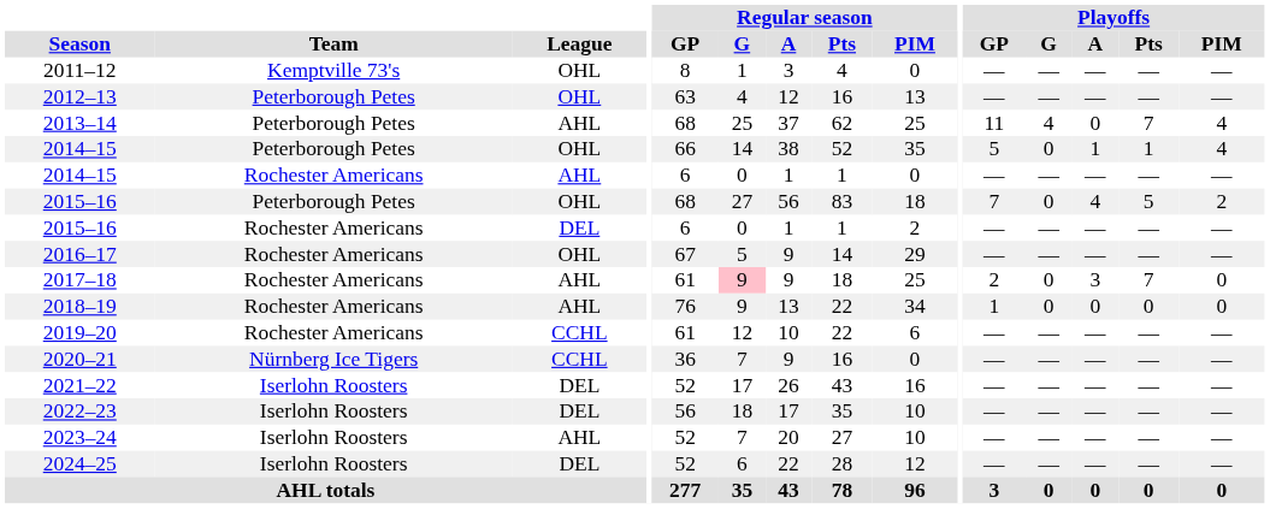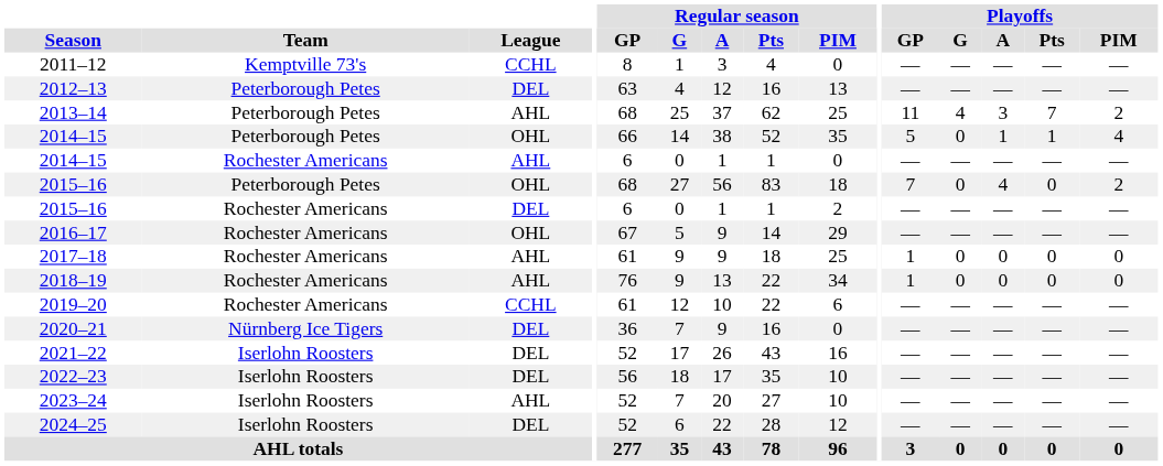 <table border="0" cellpadding="1" cellspacing="0" style="text-align:center; width:60em">
 <tr bgcolor="#e0e0e0">
 <th colspan="3" bgcolor="#ffffff"></th>
 <th rowspan="99" bgcolor="#ffffff"></th>
 <th colspan="5"><a href='#'>Regular season</a></th>
 <th rowspan="99" bgcolor="#ffffff"></th>
 <th colspan="5"><a href='#'>Playoffs</a></th>
 </tr>
 <tr bgcolor="#e0e0e0">
 <th><a href='#'>Season</a></th>
 <th>Team</th>
 <th>League</th>
 <th>GP</th>
 <th><a href='#'>G</a></th>
 <th><a href='#'>A</a></th>
 <th><a href='#'>Pts</a></th>
 <th><a href='#'>PIM</a></th>
 <th>GP</th>
 <th>G</th>
 <th>A</th>
 <th>Pts</th>
 <th>PIM</th>
 </tr>
 <tr>
 <td>2011–12</td>
 <td><a href='#'>Kemptville 73's</a></td>
-<td>OHL</td>
+<td><a href='#'>CCHL</a></td>
 <td>8</td>
 <td>1</td>
 <td>3</td>
 <td>4</td>
 <td>0</td>
 <td>—</td>
 <td>—</td>
 <td>—</td>
 <td>—</td>
 <td>—</td>
 </tr>
 <tr bgcolor="#f0f0f0">
 <td><a href='#'>2012–13</a></td>
 <td><a href='#'>Peterborough Petes</a></td>
-<td><a href='#'>OHL</a></td>
+<td><a href='#'>DEL</a></td>
 <td>63</td>
 <td>4</td>
 <td>12</td>
 <td>16</td>
 <td>13</td>
 <td>—</td>
 <td>—</td>
 <td>—</td>
 <td>—</td>
 <td>—</td>
 </tr>
 <tr>
 <td><a href='#'>2013–14</a></td>
 <td>Peterborough Petes</td>
 <td>AHL</td>
 <td>68</td>
 <td>25</td>
 <td>37</td>
 <td>62</td>
 <td>25</td>
 <td>11</td>
 <td>4</td>
-<td>0</td>
+<td>3</td>
 <td>7</td>
-<td>4</td>
+<td>2</td>
 </tr>
 <tr bgcolor="#f0f0f0">
 <td><a href='#'>2014–15</a></td>
 <td>Peterborough Petes</td>
 <td>OHL</td>
 <td>66</td>
 <td>14</td>
 <td>38</td>
 <td>52</td>
 <td>35</td>
 <td>5</td>
 <td>0</td>
 <td>1</td>
 <td>1</td>
 <td>4</td>
 </tr>
 <tr>
 <td><a href='#'>2014–15</a></td>
 <td><a href='#'>Rochester Americans</a></td>
 <td><a href='#'>AHL</a></td>
 <td>6</td>
 <td>0</td>
 <td>1</td>
 <td>1</td>
 <td>0</td>
 <td>—</td>
 <td>—</td>
 <td>—</td>
 <td>—</td>
 <td>—</td>
 </tr>
 <tr bgcolor="#f0f0f0">
 <td><a href='#'>2015–16</a></td>
 <td>Peterborough Petes</td>
 <td>OHL</td>
 <td>68</td>
 <td>27</td>
 <td>56</td>
 <td>83</td>
 <td>18</td>
 <td>7</td>
 <td>0</td>
 <td>4</td>
-<td>5</td>
+<td>0</td>
 <td>2</td>
 </tr>
 <tr>
 <td><a href='#'>2015–16</a></td>
 <td>Rochester Americans</td>
 <td><a href='#'>DEL</a></td>
 <td>6</td>
 <td>0</td>
 <td>1</td>
 <td>1</td>
 <td>2</td>
 <td>—</td>
 <td>—</td>
 <td>—</td>
 <td>—</td>
 <td>—</td>
 </tr>
 <tr bgcolor="#f0f0f0">
 <td><a href='#'>2016–17</a></td>
 <td>Rochester Americans</td>
 <td>OHL</td>
 <td>67</td>
 <td>5</td>
 <td>9</td>
 <td>14</td>
 <td>29</td>
 <td>—</td>
 <td>—</td>
 <td>—</td>
 <td>—</td>
 <td>—</td>
 </tr>
 <tr>
 <td><a href='#'>2017–18</a></td>
 <td>Rochester Americans</td>
 <td>AHL</td>
 <td>61</td>
-<td style="background: pink;">9</td>
+<td>9</td>
 <td>9</td>
 <td>18</td>
 <td>25</td>
-<td>2</td>
+<td>1</td>
 <td>0</td>
-<td>3</td>
-<td>7</td>
+<td>0</td>
+<td>0</td>
 <td>0</td>
 </tr>
 <tr bgcolor="#f0f0f0">
 <td><a href='#'>2018–19</a></td>
 <td>Rochester Americans</td>
 <td>AHL</td>
 <td>76</td>
 <td>9</td>
 <td>13</td>
 <td>22</td>
 <td>34</td>
 <td>1</td>
 <td>0</td>
 <td>0</td>
 <td>0</td>
 <td>0</td>
 </tr>
 <tr>
 <td><a href='#'>2019–20</a></td>
 <td>Rochester Americans</td>
 <td><a href='#'>CCHL</a></td>
 <td>61</td>
 <td>12</td>
 <td>10</td>
 <td>22</td>
 <td>6</td>
 <td>—</td>
 <td>—</td>
 <td>—</td>
 <td>—</td>
 <td>—</td>
 </tr>
 <tr bgcolor="#f0f0f0">
 <td><a href='#'>2020–21</a></td>
 <td><a href='#'>Nürnberg Ice Tigers</a></td>
-<td><a href='#'>CCHL</a></td>
+<td><a href='#'>DEL</a></td>
 <td>36</td>
 <td>7</td>
 <td>9</td>
 <td>16</td>
 <td>0</td>
 <td>—</td>
 <td>—</td>
 <td>—</td>
 <td>—</td>
 <td>—</td>
 </tr>
 <tr>
 <td><a href='#'>2021–22</a></td>
 <td><a href='#'>Iserlohn Roosters</a></td>
 <td>DEL</td>
 <td>52</td>
 <td>17</td>
 <td>26</td>
 <td>43</td>
 <td>16</td>
 <td>—</td>
 <td>—</td>
 <td>—</td>
 <td>—</td>
 <td>—</td>
 </tr>
 <tr bgcolor="#f0f0f0">
 <td><a href='#'>2022–23</a></td>
 <td>Iserlohn Roosters</td>
 <td>DEL</td>
 <td>56</td>
 <td>18</td>
 <td>17</td>
 <td>35</td>
 <td>10</td>
 <td>—</td>
 <td>—</td>
 <td>—</td>
 <td>—</td>
 <td>—</td>
 </tr>
 <tr>
 <td><a href='#'>2023–24</a></td>
 <td>Iserlohn Roosters</td>
 <td>AHL</td>
 <td>52</td>
 <td>7</td>
 <td>20</td>
 <td>27</td>
 <td>10</td>
 <td>—</td>
 <td>—</td>
 <td>—</td>
 <td>—</td>
 <td>—</td>
 </tr>
 <tr bgcolor="#f0f0f0">
 <td><a href='#'>2024–25</a></td>
 <td>Iserlohn Roosters</td>
 <td>DEL</td>
 <td>52</td>
 <td>6</td>
 <td>22</td>
 <td>28</td>
 <td>12</td>
 <td>—</td>
 <td>—</td>
 <td>—</td>
 <td>—</td>
 <td>—</td>
 </tr>
 <tr bgcolor="#e0e0e0">
 <th colspan="3">AHL totals</th>
 <th>277</th>
 <th>35</th>
 <th>43</th>
 <th>78</th>
 <th>96</th>
 <th>3</th>
 <th>0</th>
 <th>0</th>
 <th>0</th>
 <th>0</th>
 </tr>
 </table>
